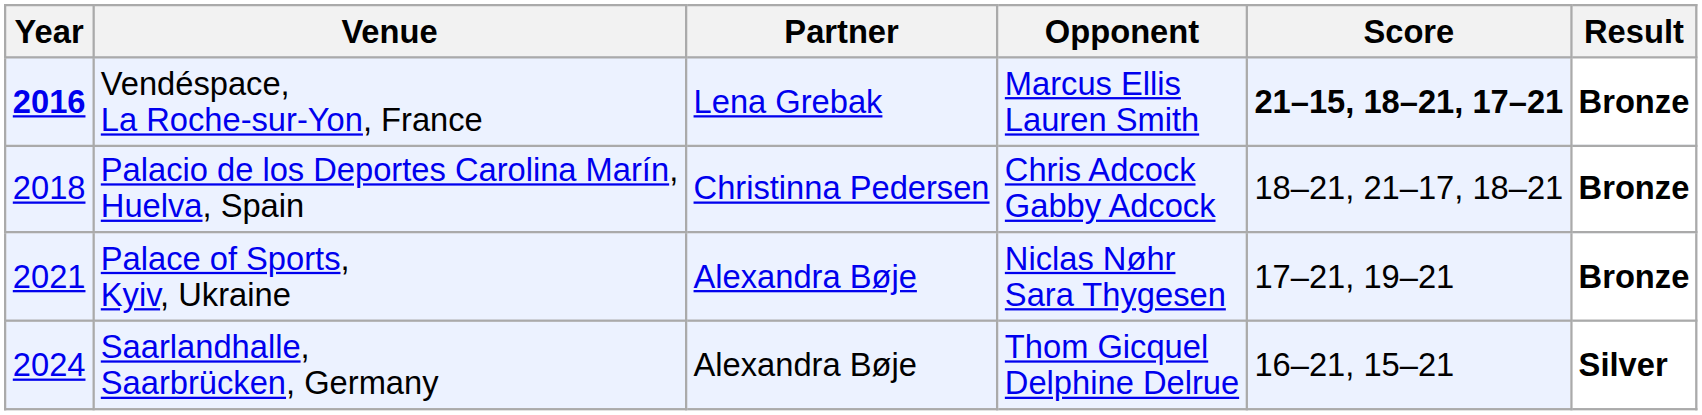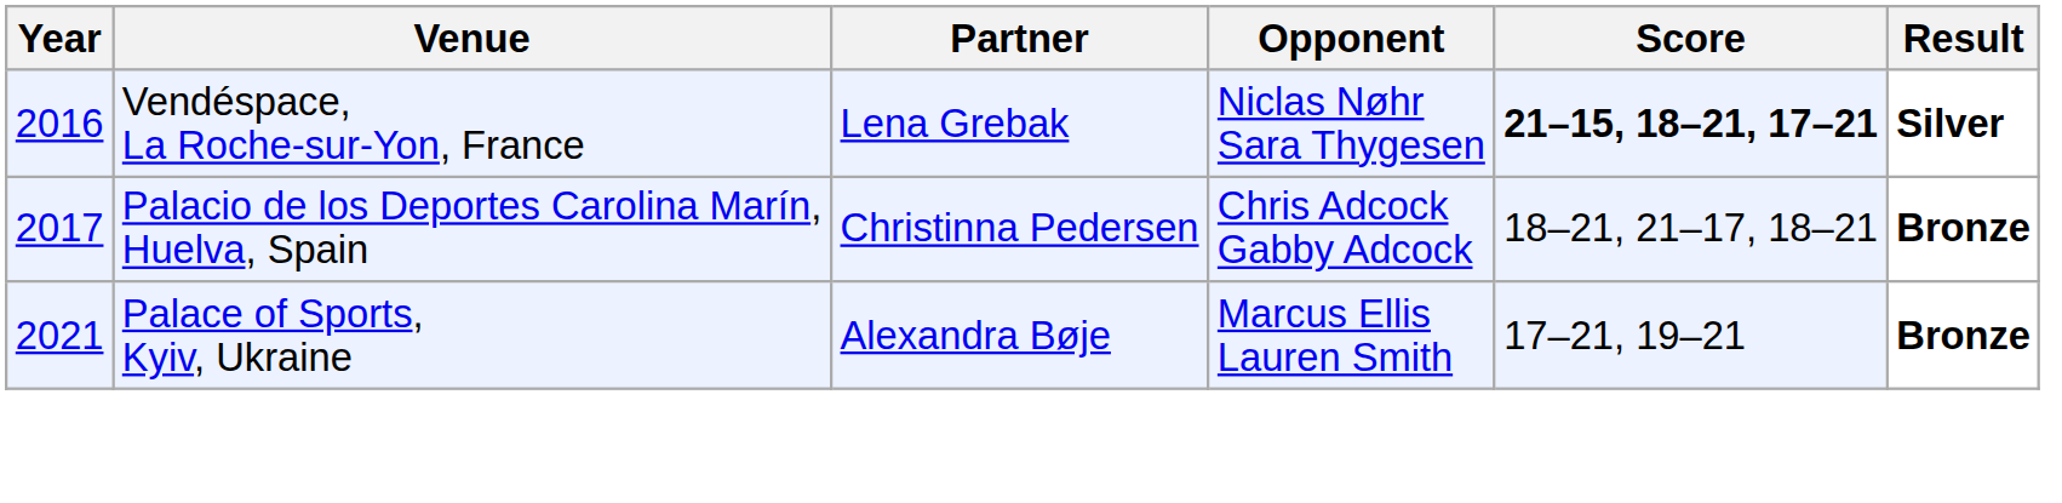 <table class="sortable wikitable" style="font-size: 90%;">
 <tr>
 <th>Year</th>
 <th>Venue</th>
 <th>Partner</th>
 <th>Opponent</th>
 <th>Score</th>
 <th>Result</th>
 </tr>
 <tr style="background:#ECF2FF">
-<td align="center"><strong><a href='#'>2016</a></strong></td>
+<td align="center"><a href='#'>2016</a></td>
 <td align="left">Vendéspace,<br><a href='#'>La Roche-sur-Yon</a>, France</td>
 <td align="left"> <a href='#'>Lena Grebak</a></td>
-<td align="left"> <a href='#'>Marcus Ellis</a><br> <a href='#'>Lauren Smith</a></td>
+<td align="left"> <a href='#'>Niclas Nøhr</a><br> <a href='#'>Sara Thygesen</a></td>
 <td align="left"><strong>21–15, 18–21, 17–21</strong></td>
-<td style="text-align:left; background:white"> <strong>Bronze</strong></td>
+<td style="text-align:left; background:white"> <strong>Silver</strong></td>
 </tr>
 <tr style="background:#ECF2FF">
-<td align="center"><a href='#'>2018</a></td>
+<td align="center"><a href='#'>2017</a></td>
 <td align="left"><a href='#'>Palacio de los Deportes Carolina Marín</a>,<br><a href='#'>Huelva</a>, Spain</td>
 <td align="left"> <a href='#'>Christinna Pedersen</a></td>
 <td align="left"> <a href='#'>Chris Adcock</a><br> <a href='#'>Gabby Adcock</a></td>
 <td align="left">18–21, 21–17, 18–21</td>
 <td style="text-align:left; background:white"> <strong>Bronze</strong></td>
 </tr>
 <tr style="background:#ECF2FF">
 <td align="center"><a href='#'>2021</a></td>
 <td align="left"><a href='#'>Palace of Sports</a>,<br><a href='#'>Kyiv</a>, Ukraine</td>
 <td align="left"> <a href='#'>Alexandra Bøje</a></td>
-<td align="left"> <a href='#'>Niclas Nøhr</a><br> <a href='#'>Sara Thygesen</a></td>
+<td align="left"> <a href='#'>Marcus Ellis</a><br> <a href='#'>Lauren Smith</a></td>
 <td align="left">17–21, 19–21</td>
 <td style="text-align:left; background:white"> <strong>Bronze</strong></td>
 </tr>
-<tr style="background:#ECF2FF">
-<td align="center"><a href='#'>2024</a></td>
-<td align="left"><a href='#'>Saarlandhalle</a>,<br><a href='#'>Saarbrücken</a>, Germany</td>
-<td align="left"> Alexandra Bøje</td>
-<td align="left"> <a href='#'>Thom Gicquel</a><br> <a href='#'>Delphine Delrue</a></td>
-<td align="left">16–21, 15–21</td>
-<td style="text-align:left; background:white"> <strong>Silver</strong></td>
-</tr>
 </table>
